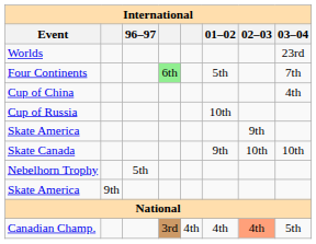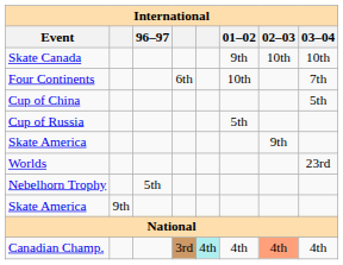 <table class="wikitable" style="text-align:center">
 <tr>
 <th style="background-color: #ffdead; " colspan=8 align=center>International</th>
 </tr>
 <tr>
 <th>Event</th>
 <th></th>
 <th>96–97</th>
 <th></th>
 <th></th>
 <th>01–02</th>
 <th>02–03</th>
 <th>03–04</th>
 </tr>
 <tr>
-<td align=left><a href='#'>Worlds</a></td>
+<td align=left>  <a href='#'>Skate Canada</a></td>
 <td></td>
 <td></td>
 <td></td>
 <td></td>
-<td></td>
-<td></td>
-<td>23rd</td>
+<td>9th</td>
+<td>10th</td>
+<td>10th</td>
 </tr>
 <tr>
 <td align=left><a href='#'>Four Continents</a></td>
 <td></td>
 <td></td>
-<td style="background: lightgreen;">6th</td>
+<td>6th</td>
 <td></td>
-<td>5th</td>
+<td>10th</td>
 <td></td>
 <td>7th</td>
 </tr>
 <tr>
 <td align=left> <a href='#'>Cup of China</a></td>
 <td></td>
 <td></td>
 <td></td>
 <td></td>
 <td></td>
 <td></td>
-<td>4th</td>
+<td>5th</td>
 </tr>
 <tr>
 <td align=left> <a href='#'>Cup of Russia</a></td>
 <td></td>
 <td></td>
 <td></td>
 <td></td>
-<td>10th</td>
+<td>5th</td>
 <td></td>
 <td></td>
 </tr>
 <tr>
 <td align=left>  <a href='#'>Skate America</a></td>
 <td></td>
 <td></td>
 <td></td>
 <td></td>
 <td></td>
 <td>9th</td>
 <td></td>
 </tr>
 <tr>
-<td align=left>  <a href='#'>Skate Canada</a></td>
+<td align=left><a href='#'>Worlds</a></td>
 <td></td>
 <td></td>
 <td></td>
 <td></td>
-<td>9th</td>
-<td>10th</td>
-<td>10th</td>
+<td></td>
+<td></td>
+<td>23rd</td>
 </tr>
 <tr>
 <td align=left><a href='#'>Nebelhorn Trophy</a></td>
 <td></td>
 <td>5th</td>
 <td></td>
 <td></td>
 <td></td>
 <td></td>
 <td></td>
 </tr>
 <tr>
 <td align=left><a href='#'>Skate America</a></td>
 <td>9th</td>
 <td></td>
 <td></td>
 <td></td>
 <td></td>
 <td></td>
 <td></td>
 </tr>
 <tr>
 <th style="background-color: #ffdead; " colspan=8 align=center>National</th>
 </tr>
 <tr>
 <td align=left><a href='#'>Canadian Champ.</a></td>
 <td></td>
 <td></td>
 <td bgcolor=cc9966>3rd</td>
-<td>4th</td>
+<td style="background: paleturquoise;">4th</td>
 <td>4th</td>
 <td style="background: lightsalmon;">4th</td>
-<td>5th</td>
+<td>4th</td>
 </tr>
 </table>
